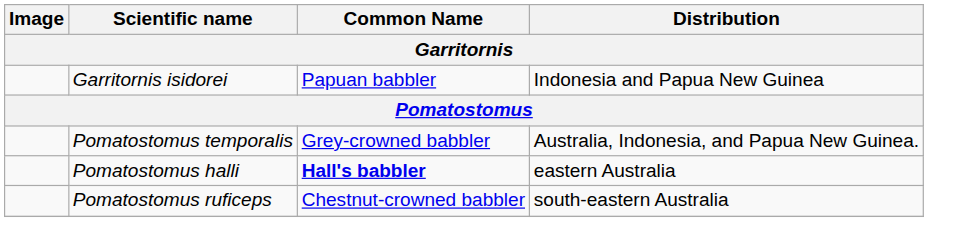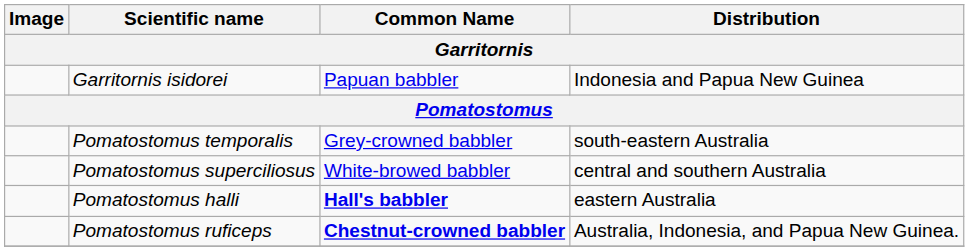 <table class="wikitable">
 <tr>
 <th>Image</th>
 <th>Scientific name</th>
 <th>Common Name</th>
 <th>Distribution</th>
 </tr>
 <tr>
 <th colspan="4"><em>Garritornis</em></th>
 </tr>
 <tr>
 <td></td>
 <td><em>Garritornis isidorei</em></td>
 <td><a href='#'>Papuan babbler</a></td>
 <td>Indonesia and Papua New Guinea</td>
 </tr>
 <tr>
 <th colspan="4"><em><a href='#'>Pomatostomus</a></em></th>
 </tr>
 <tr>
 <td></td>
 <td><em>Pomatostomus temporalis</em></td>
 <td><a href='#'>Grey-crowned babbler</a></td>
-<td>Australia, Indonesia, and Papua New Guinea.</td>
+<td>south-eastern Australia</td>
+</tr>
+<tr>
+<td></td>
+<td><em>Pomatostomus superciliosus</em></td>
+<td><a href='#'>White-browed babbler</a></td>
+<td>central and southern Australia</td>
 </tr>
 <tr>
 <td></td>
 <td><em>Pomatostomus halli</em></td>
 <td><strong><a href='#'>Hall's babbler</a></strong></td>
 <td>eastern Australia</td>
 </tr>
 <tr>
 <td></td>
 <td><em>Pomatostomus ruficeps</em></td>
-<td><a href='#'>Chestnut-crowned babbler</a></td>
-<td>south-eastern Australia</td>
+<td><strong><a href='#'>Chestnut-crowned babbler</a></strong></td>
+<td>Australia, Indonesia, and Papua New Guinea.</td>
 </tr>
 <tr>
 </tr>
 </table>
